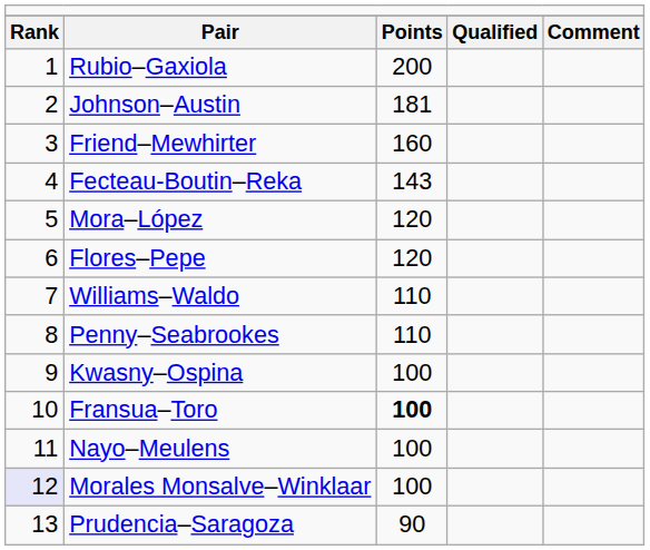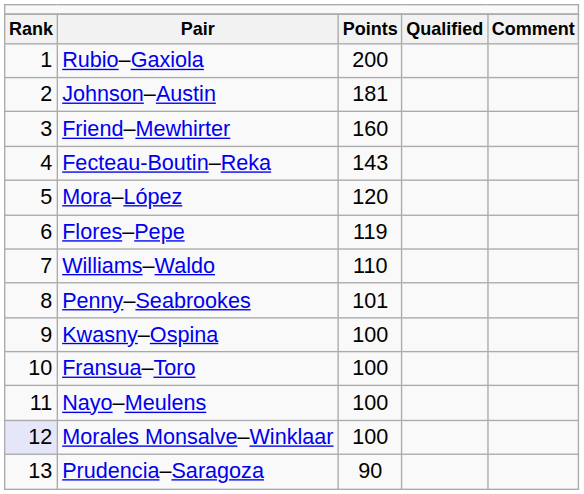 <table class="wikitable">
 <tr>
 <td colspan=5 align="center"></td>
 </tr>
 <tr>
 </tr>
 <tr style="font-size:10pt;font-weight:bold">
 <th>Rank</th>
 <th>Pair</th>
 <th>Points</th>
 <th>Qualified</th>
 <th>Comment</th>
 </tr>
 <tr>
 <td align=right>1</td>
 <td> <a href='#'>Rubio</a>–<a href='#'>Gaxiola</a></td>
 <td align=center>200</td>
 <td></td>
 <td></td>
 </tr>
 <tr>
 <td align=right>2</td>
 <td> <a href='#'>Johnson</a>–<a href='#'>Austin</a></td>
 <td align=center>181</td>
 <td></td>
 <td></td>
 </tr>
 <tr>
 <td align=right>3</td>
 <td> <a href='#'>Friend</a>–<a href='#'>Mewhirter</a></td>
 <td align=center>160</td>
 <td></td>
 <td></td>
 </tr>
 <tr>
 <td align=right>4</td>
 <td> <a href='#'>Fecteau-Boutin</a>–<a href='#'>Reka</a></td>
 <td align=center>143</td>
 <td></td>
 <td></td>
 </tr>
 <tr>
 <td align=right>5</td>
 <td> <a href='#'>Mora</a>–<a href='#'>López</a></td>
 <td align=center>120</td>
 <td></td>
 <td></td>
 </tr>
 <tr>
 <td align=right>6</td>
 <td> <a href='#'>Flores</a>–<a href='#'>Pepe</a></td>
-<td align=center>120</td>
+<td align=center>119</td>
 <td></td>
 <td></td>
 </tr>
 <tr>
 <td align=right>7</td>
 <td> <a href='#'>Williams</a>–<a href='#'>Waldo</a></td>
 <td align=center>110</td>
 <td></td>
 <td></td>
 </tr>
 <tr>
 <td align=right>8</td>
 <td> <a href='#'>Penny</a>–<a href='#'>Seabrookes</a></td>
-<td align=center>110</td>
+<td align=center>101</td>
 <td></td>
 <td></td>
 </tr>
 <tr>
 <td align=right>9</td>
 <td> <a href='#'>Kwasny</a>–<a href='#'>Ospina</a></td>
 <td align=center>100</td>
 <td></td>
 <td></td>
 </tr>
 <tr>
 <td align=right>10</td>
 <td> <a href='#'>Fransua</a>–<a href='#'>Toro</a></td>
-<td align=center><strong>100</strong></td>
+<td align=center>100</td>
 <td></td>
 <td></td>
 </tr>
 <tr>
 <td align=right>11</td>
 <td> <a href='#'>Nayo</a>–<a href='#'>Meulens</a></td>
 <td align=center>100</td>
 <td></td>
 <td></td>
 </tr>
 <tr>
 <td align=right style="background: lavender;">12</td>
 <td> <a href='#'>Morales Monsalve</a>–<a href='#'>Winklaar</a></td>
 <td align=center>100</td>
 <td></td>
 <td></td>
 </tr>
 <tr>
 <td align=right>13</td>
 <td> <a href='#'>Prudencia</a>–<a href='#'>Saragoza</a></td>
 <td align=center>90</td>
 <td></td>
 <td></td>
 </tr>
 </table>
